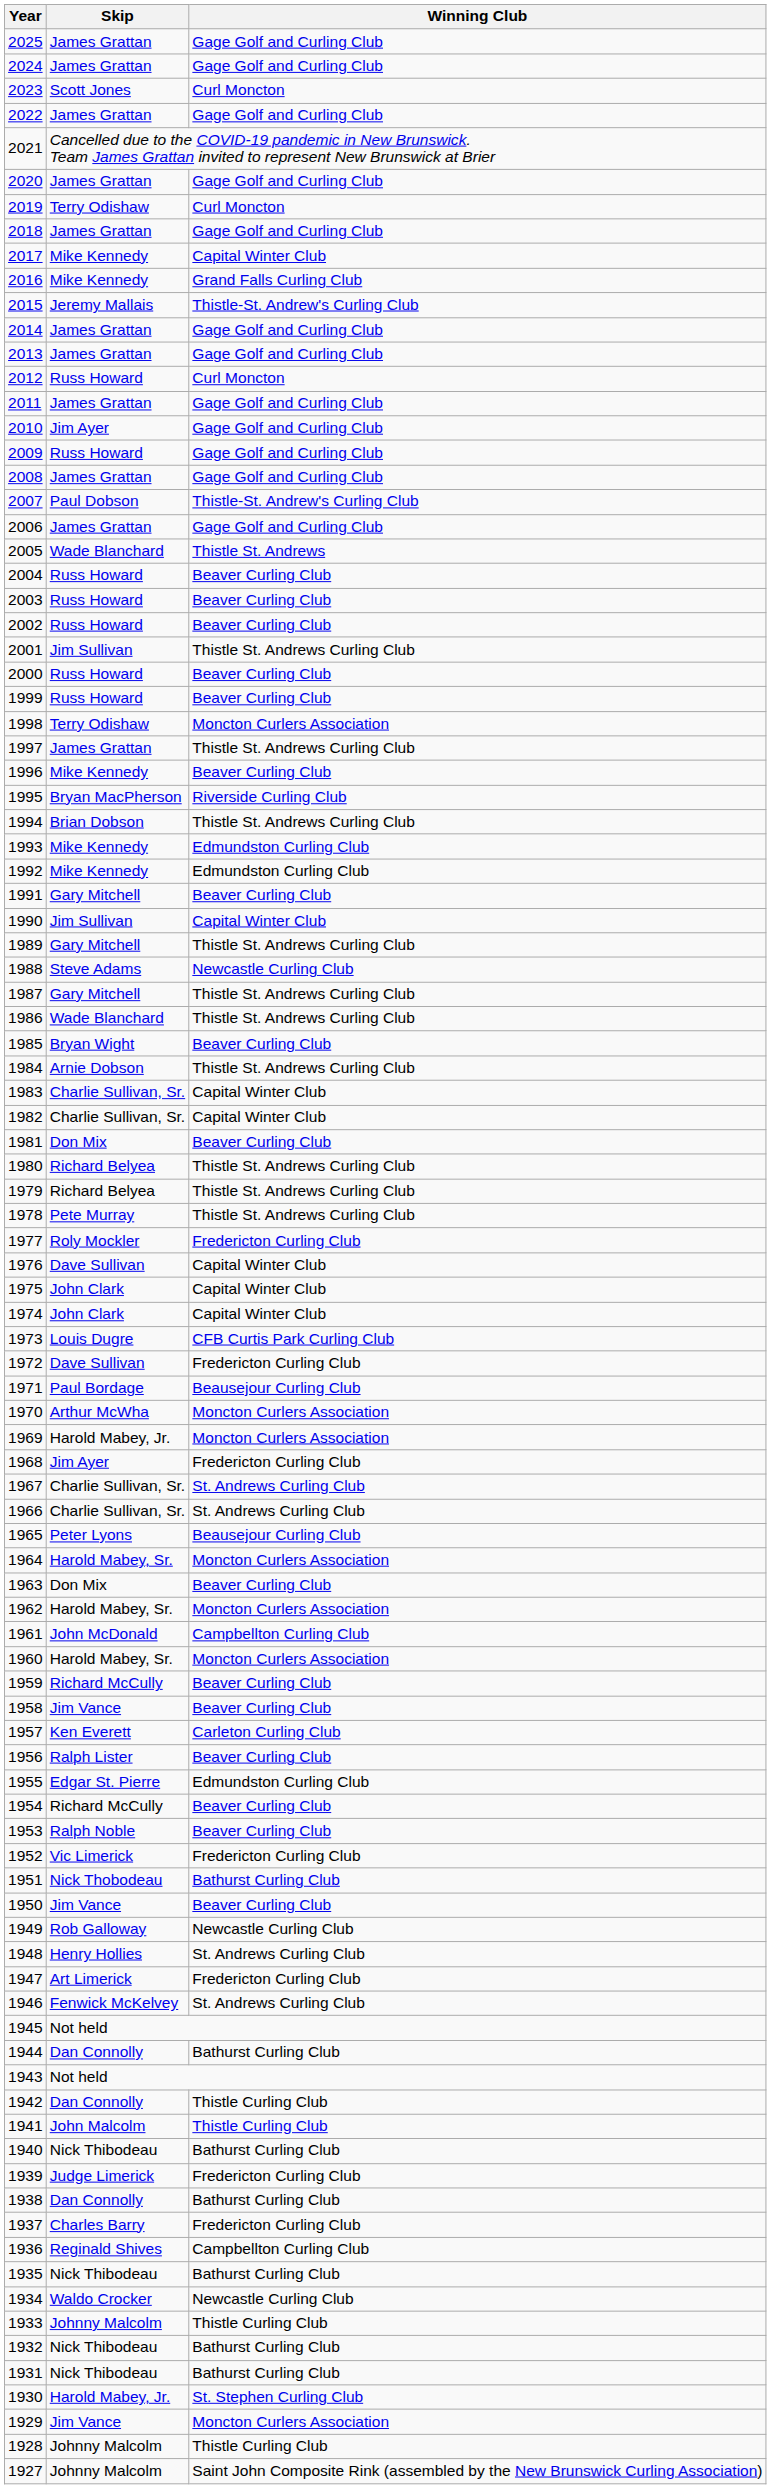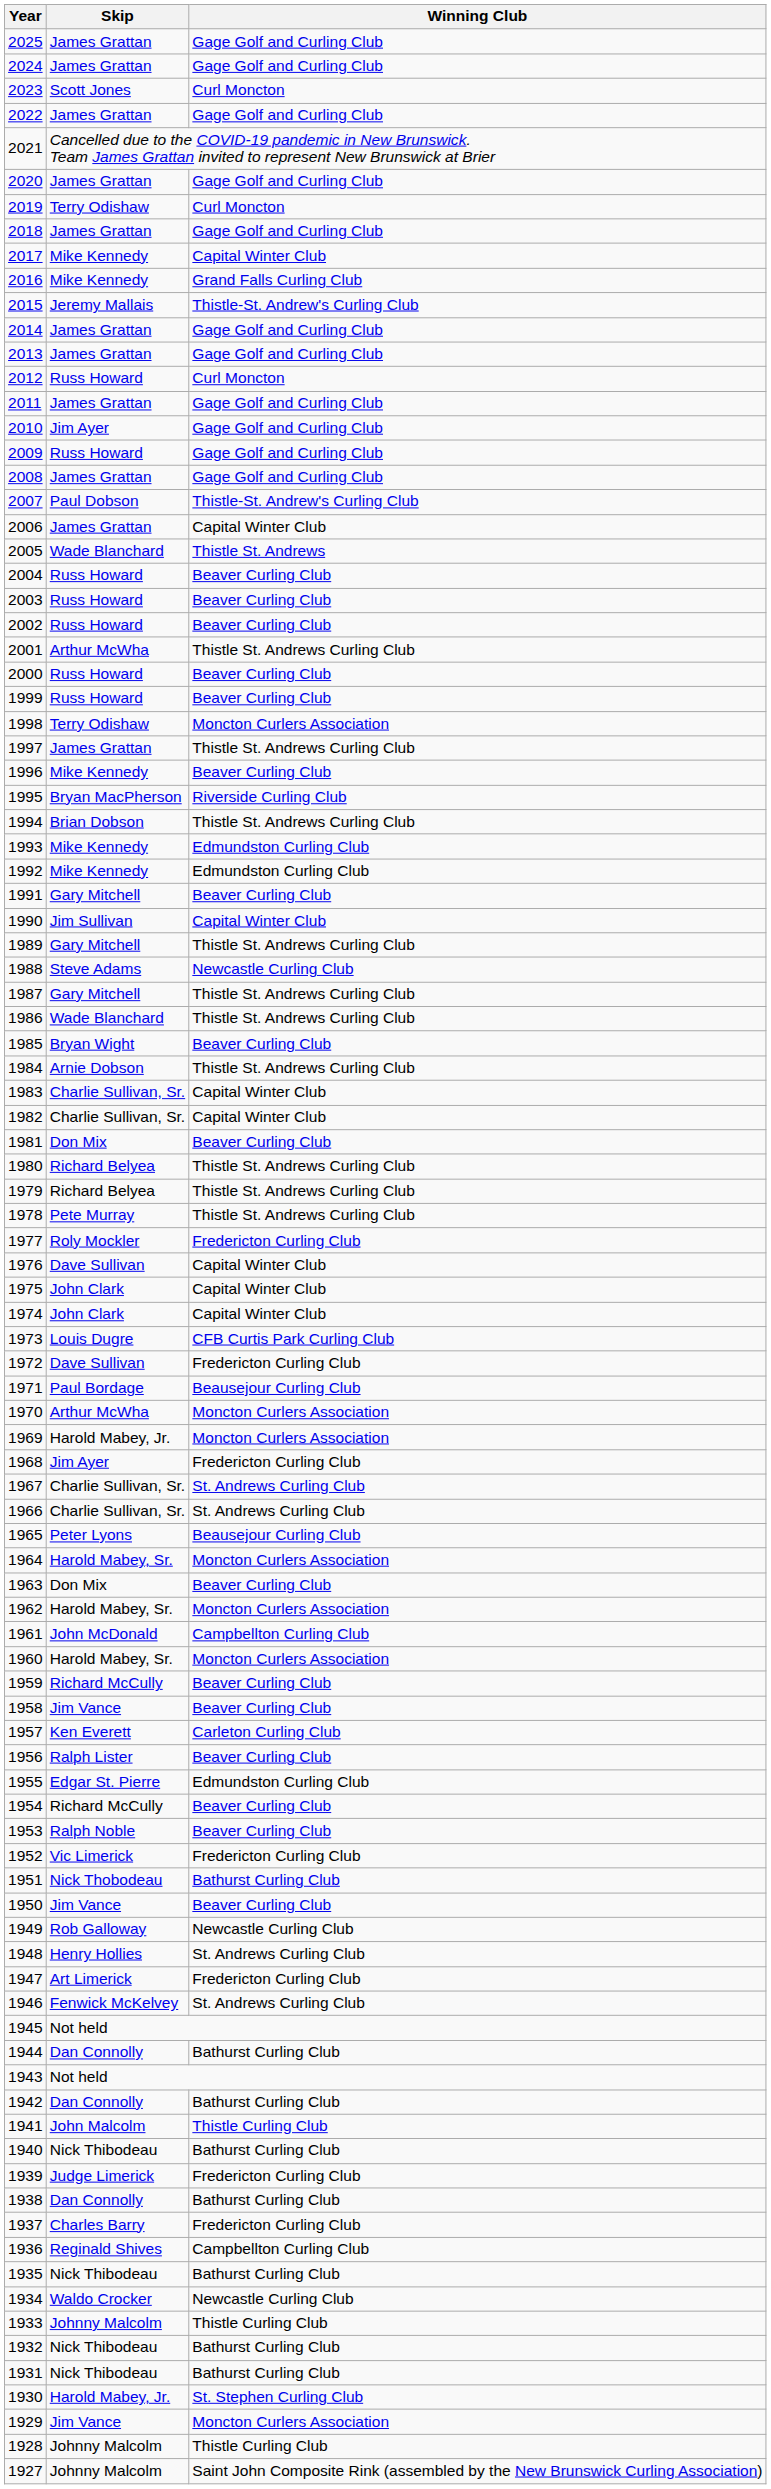 <table class="wikitable">
 <tr>
 <th>Year</th>
 <th>Skip</th>
 <th>Winning Club</th>
 </tr>
 <tr>
 <td><a href='#'>2025</a></td>
 <td><a href='#'>James Grattan</a></td>
 <td><a href='#'>Gage Golf and Curling Club</a></td>
 </tr>
 <tr>
 <td><a href='#'>2024</a></td>
 <td><a href='#'>James Grattan</a></td>
 <td><a href='#'>Gage Golf and Curling Club</a></td>
 </tr>
 <tr>
 <td><a href='#'>2023</a></td>
 <td><a href='#'>Scott Jones</a></td>
 <td><a href='#'>Curl Moncton</a></td>
 </tr>
 <tr>
 <td><a href='#'>2022</a></td>
 <td><a href='#'>James Grattan</a></td>
 <td><a href='#'>Gage Golf and Curling Club</a></td>
 </tr>
 <tr>
 <td>2021</td>
 <td colspan="2"><em>Cancelled due to the <a href='#'>COVID-19 pandemic in New Brunswick</a>.</em><br><em>Team <a href='#'>James Grattan</a> invited to represent New Brunswick at Brier</em></td>
 </tr>
 <tr>
 <td><a href='#'>2020</a></td>
 <td><a href='#'>James Grattan</a></td>
 <td><a href='#'>Gage Golf and Curling Club</a></td>
 </tr>
 <tr>
 <td><a href='#'>2019</a></td>
 <td><a href='#'>Terry Odishaw</a></td>
 <td><a href='#'>Curl Moncton</a></td>
 </tr>
 <tr>
 <td><a href='#'>2018</a></td>
 <td><a href='#'>James Grattan</a></td>
 <td><a href='#'>Gage Golf and Curling Club</a></td>
 </tr>
 <tr>
 <td><a href='#'>2017</a></td>
 <td><a href='#'>Mike Kennedy</a></td>
 <td><a href='#'>Capital Winter Club</a></td>
 </tr>
 <tr>
 <td><a href='#'>2016</a></td>
 <td><a href='#'>Mike Kennedy</a></td>
 <td><a href='#'>Grand Falls Curling Club</a></td>
 </tr>
 <tr>
 <td><a href='#'>2015</a></td>
 <td><a href='#'>Jeremy Mallais</a></td>
 <td><a href='#'>Thistle-St. Andrew's Curling Club</a></td>
 </tr>
 <tr>
 <td><a href='#'>2014</a></td>
 <td><a href='#'>James Grattan</a></td>
 <td><a href='#'>Gage Golf and Curling Club</a></td>
 </tr>
 <tr>
 <td><a href='#'>2013</a></td>
 <td><a href='#'>James Grattan</a></td>
 <td><a href='#'>Gage Golf and Curling Club</a></td>
 </tr>
 <tr>
 <td><a href='#'>2012</a></td>
 <td><a href='#'>Russ Howard</a></td>
 <td><a href='#'>Curl Moncton</a></td>
 </tr>
 <tr>
 <td><a href='#'>2011</a></td>
 <td><a href='#'>James Grattan</a></td>
 <td><a href='#'>Gage Golf and Curling Club</a></td>
 </tr>
 <tr>
 <td><a href='#'>2010</a></td>
 <td><a href='#'>Jim Ayer</a></td>
 <td><a href='#'>Gage Golf and Curling Club</a></td>
 </tr>
 <tr>
 <td><a href='#'>2009</a></td>
 <td><a href='#'>Russ Howard</a></td>
 <td><a href='#'>Gage Golf and Curling Club</a></td>
 </tr>
 <tr>
 <td><a href='#'>2008</a></td>
 <td><a href='#'>James Grattan</a></td>
 <td><a href='#'>Gage Golf and Curling Club</a></td>
 </tr>
 <tr>
 <td><a href='#'>2007</a></td>
 <td><a href='#'>Paul Dobson</a></td>
 <td><a href='#'>Thistle-St. Andrew's Curling Club</a></td>
 </tr>
 <tr>
 <td>2006</td>
 <td><a href='#'>James Grattan</a></td>
-<td><a href='#'>Gage Golf and Curling Club</a></td>
+<td>Capital Winter Club</td>
 </tr>
 <tr>
 <td>2005</td>
 <td><a href='#'>Wade Blanchard</a></td>
 <td><a href='#'>Thistle St. Andrews</a></td>
 </tr>
 <tr>
 <td>2004</td>
 <td><a href='#'>Russ Howard</a></td>
 <td><a href='#'>Beaver Curling Club</a></td>
 </tr>
 <tr>
 <td>2003</td>
 <td><a href='#'>Russ Howard</a></td>
 <td><a href='#'>Beaver Curling Club</a></td>
 </tr>
 <tr>
 <td>2002</td>
 <td><a href='#'>Russ Howard</a></td>
 <td><a href='#'>Beaver Curling Club</a></td>
 </tr>
 <tr>
 <td>2001</td>
-<td><a href='#'>Jim Sullivan</a></td>
+<td><a href='#'>Arthur McWha</a></td>
 <td>Thistle St. Andrews Curling Club</td>
 </tr>
 <tr>
 <td>2000</td>
 <td><a href='#'>Russ Howard</a></td>
 <td><a href='#'>Beaver Curling Club</a></td>
 </tr>
 <tr>
 <td>1999</td>
 <td><a href='#'>Russ Howard</a></td>
 <td><a href='#'>Beaver Curling Club</a></td>
 </tr>
 <tr>
 <td>1998</td>
 <td><a href='#'>Terry Odishaw</a></td>
 <td><a href='#'>Moncton Curlers Association</a></td>
 </tr>
 <tr>
 <td>1997</td>
 <td><a href='#'>James Grattan</a></td>
 <td>Thistle St. Andrews Curling Club</td>
 </tr>
 <tr>
 <td>1996</td>
 <td><a href='#'>Mike Kennedy</a></td>
 <td><a href='#'>Beaver Curling Club</a></td>
 </tr>
 <tr>
 <td>1995</td>
 <td><a href='#'>Bryan MacPherson</a></td>
 <td><a href='#'>Riverside Curling Club</a></td>
 </tr>
 <tr>
 <td>1994</td>
 <td><a href='#'>Brian Dobson</a></td>
 <td>Thistle St. Andrews Curling Club</td>
 </tr>
 <tr>
 <td>1993</td>
 <td><a href='#'>Mike Kennedy</a></td>
 <td><a href='#'>Edmundston Curling Club</a></td>
 </tr>
 <tr>
 <td>1992</td>
 <td><a href='#'>Mike Kennedy</a></td>
 <td>Edmundston Curling Club</td>
 </tr>
 <tr>
 <td>1991</td>
 <td><a href='#'>Gary Mitchell</a></td>
 <td><a href='#'>Beaver Curling Club</a></td>
 </tr>
 <tr>
 <td>1990</td>
 <td><a href='#'>Jim Sullivan</a></td>
 <td><a href='#'>Capital Winter Club</a></td>
 </tr>
 <tr>
 <td>1989</td>
 <td><a href='#'>Gary Mitchell</a></td>
 <td>Thistle St. Andrews Curling Club</td>
 </tr>
 <tr>
 <td>1988</td>
 <td><a href='#'>Steve Adams</a></td>
 <td><a href='#'>Newcastle Curling Club</a></td>
 </tr>
 <tr>
 <td>1987</td>
 <td><a href='#'>Gary Mitchell</a></td>
 <td>Thistle St. Andrews Curling Club</td>
 </tr>
 <tr>
 <td>1986</td>
 <td><a href='#'>Wade Blanchard</a></td>
 <td>Thistle St. Andrews Curling Club</td>
 </tr>
 <tr>
 <td>1985</td>
 <td><a href='#'>Bryan Wight</a></td>
 <td><a href='#'>Beaver Curling Club</a></td>
 </tr>
 <tr>
 <td>1984</td>
 <td><a href='#'>Arnie Dobson</a></td>
 <td>Thistle St. Andrews Curling Club</td>
 </tr>
 <tr>
 <td>1983</td>
 <td><a href='#'>Charlie Sullivan, Sr.</a></td>
 <td>Capital Winter Club</td>
 </tr>
 <tr>
 <td>1982</td>
 <td>Charlie Sullivan, Sr.</td>
 <td>Capital Winter Club</td>
 </tr>
 <tr>
 <td>1981</td>
 <td><a href='#'>Don Mix</a></td>
 <td><a href='#'>Beaver Curling Club</a></td>
 </tr>
 <tr>
 <td>1980</td>
 <td><a href='#'>Richard Belyea</a></td>
 <td>Thistle St. Andrews Curling Club</td>
 </tr>
 <tr>
 <td>1979</td>
 <td>Richard Belyea</td>
 <td>Thistle St. Andrews Curling Club</td>
 </tr>
 <tr>
 <td>1978</td>
 <td><a href='#'>Pete Murray</a></td>
 <td>Thistle St. Andrews Curling Club</td>
 </tr>
 <tr>
 <td>1977</td>
 <td><a href='#'>Roly Mockler</a></td>
 <td><a href='#'>Fredericton Curling Club</a></td>
 </tr>
 <tr>
 <td>1976</td>
 <td><a href='#'>Dave Sullivan</a></td>
 <td>Capital Winter Club</td>
 </tr>
 <tr>
 <td>1975</td>
 <td><a href='#'>John Clark</a></td>
 <td>Capital Winter Club</td>
 </tr>
 <tr>
 <td>1974</td>
 <td><a href='#'>John Clark</a></td>
 <td>Capital Winter Club</td>
 </tr>
 <tr>
 <td>1973</td>
 <td><a href='#'>Louis Dugre</a></td>
 <td><a href='#'>CFB Curtis Park Curling Club</a></td>
 </tr>
 <tr>
 <td>1972</td>
 <td><a href='#'>Dave Sullivan</a></td>
 <td>Fredericton Curling Club</td>
 </tr>
 <tr>
 <td>1971</td>
 <td><a href='#'>Paul Bordage</a></td>
 <td><a href='#'>Beausejour Curling Club</a></td>
 </tr>
 <tr>
 <td>1970</td>
 <td><a href='#'>Arthur McWha</a></td>
 <td><a href='#'>Moncton Curlers Association</a></td>
 </tr>
 <tr>
 <td>1969</td>
 <td>Harold Mabey, Jr.</td>
 <td><a href='#'>Moncton Curlers Association</a></td>
 </tr>
 <tr>
 <td>1968</td>
 <td><a href='#'>Jim Ayer</a></td>
 <td>Fredericton Curling Club</td>
 </tr>
 <tr>
 <td>1967</td>
 <td>Charlie Sullivan, Sr.</td>
 <td><a href='#'>St. Andrews Curling Club</a></td>
 </tr>
 <tr>
 <td>1966</td>
 <td>Charlie Sullivan, Sr.</td>
 <td>St. Andrews Curling Club</td>
 </tr>
 <tr>
 <td>1965</td>
 <td><a href='#'>Peter Lyons</a></td>
 <td><a href='#'>Beausejour Curling Club</a></td>
 </tr>
 <tr>
 <td>1964</td>
 <td><a href='#'>Harold Mabey, Sr.</a></td>
 <td><a href='#'>Moncton Curlers Association</a></td>
 </tr>
 <tr>
 <td>1963</td>
 <td>Don Mix</td>
 <td><a href='#'>Beaver Curling Club</a></td>
 </tr>
 <tr>
 <td>1962</td>
 <td>Harold Mabey, Sr.</td>
 <td><a href='#'>Moncton Curlers Association</a></td>
 </tr>
 <tr>
 <td>1961</td>
 <td><a href='#'>John McDonald</a></td>
 <td><a href='#'>Campbellton Curling Club</a></td>
 </tr>
 <tr>
 <td>1960</td>
 <td>Harold Mabey, Sr.</td>
 <td><a href='#'>Moncton Curlers Association</a></td>
 </tr>
 <tr>
 <td>1959</td>
 <td><a href='#'>Richard McCully</a></td>
 <td><a href='#'>Beaver Curling Club</a></td>
 </tr>
 <tr>
 <td>1958</td>
 <td><a href='#'>Jim Vance</a></td>
 <td><a href='#'>Beaver Curling Club</a></td>
 </tr>
 <tr>
 <td>1957</td>
 <td><a href='#'>Ken Everett</a></td>
 <td><a href='#'>Carleton Curling Club</a></td>
 </tr>
 <tr>
 <td>1956</td>
 <td><a href='#'>Ralph Lister</a></td>
 <td><a href='#'>Beaver Curling Club</a></td>
 </tr>
 <tr>
 <td>1955</td>
 <td><a href='#'>Edgar St. Pierre</a></td>
 <td>Edmundston Curling Club</td>
 </tr>
 <tr>
 <td>1954</td>
 <td>Richard McCully</td>
 <td><a href='#'>Beaver Curling Club</a></td>
 </tr>
 <tr>
 <td>1953</td>
 <td><a href='#'>Ralph Noble</a></td>
 <td><a href='#'>Beaver Curling Club</a></td>
 </tr>
 <tr>
 <td>1952</td>
 <td><a href='#'>Vic Limerick</a></td>
 <td>Fredericton Curling Club</td>
 </tr>
 <tr>
 <td>1951</td>
 <td><a href='#'>Nick Thobodeau</a></td>
 <td><a href='#'>Bathurst Curling Club</a></td>
 </tr>
 <tr>
 <td>1950</td>
 <td><a href='#'>Jim Vance</a></td>
 <td><a href='#'>Beaver Curling Club</a></td>
 </tr>
 <tr>
 <td>1949</td>
 <td><a href='#'>Rob Galloway</a></td>
 <td>Newcastle Curling Club</td>
 </tr>
 <tr>
 <td>1948</td>
 <td><a href='#'>Henry Hollies</a></td>
 <td>St. Andrews Curling Club</td>
 </tr>
 <tr>
 <td>1947</td>
 <td><a href='#'>Art Limerick</a></td>
 <td>Fredericton Curling Club</td>
 </tr>
 <tr>
 <td>1946</td>
 <td><a href='#'>Fenwick McKelvey</a></td>
 <td>St. Andrews Curling Club</td>
 </tr>
 <tr>
 <td>1945</td>
 <td colspan="2">Not held</td>
 </tr>
 <tr>
 <td>1944</td>
 <td><a href='#'>Dan Connolly</a></td>
 <td>Bathurst Curling Club</td>
 </tr>
 <tr>
 <td>1943</td>
 <td colspan="2">Not held</td>
 </tr>
 <tr>
 <td>1942</td>
 <td><a href='#'>Dan Connolly</a></td>
-<td>Thistle Curling Club</td>
+<td>Bathurst Curling Club</td>
 </tr>
 <tr>
 <td>1941</td>
 <td><a href='#'>John Malcolm</a></td>
 <td><a href='#'>Thistle Curling Club</a></td>
 </tr>
 <tr>
 <td>1940</td>
 <td>Nick Thibodeau</td>
 <td>Bathurst Curling Club</td>
 </tr>
 <tr>
 <td>1939</td>
 <td><a href='#'>Judge Limerick</a></td>
 <td>Fredericton Curling Club</td>
 </tr>
 <tr>
 <td>1938</td>
 <td><a href='#'>Dan Connolly</a></td>
 <td>Bathurst Curling Club</td>
 </tr>
 <tr>
 <td>1937</td>
 <td><a href='#'>Charles Barry</a></td>
 <td>Fredericton Curling Club</td>
 </tr>
 <tr>
 <td>1936</td>
 <td><a href='#'>Reginald Shives</a></td>
 <td>Campbellton Curling Club</td>
 </tr>
 <tr>
 <td>1935</td>
 <td>Nick Thibodeau</td>
 <td>Bathurst Curling Club</td>
 </tr>
 <tr>
 <td>1934</td>
 <td><a href='#'>Waldo Crocker</a></td>
 <td>Newcastle Curling Club</td>
 </tr>
 <tr>
 <td>1933</td>
 <td><a href='#'>Johnny Malcolm</a></td>
 <td>Thistle Curling Club</td>
 </tr>
 <tr>
 <td>1932</td>
 <td>Nick Thibodeau</td>
 <td>Bathurst Curling Club</td>
 </tr>
 <tr>
 <td>1931</td>
 <td>Nick Thibodeau</td>
 <td>Bathurst Curling Club</td>
 </tr>
 <tr>
 <td>1930</td>
 <td><a href='#'>Harold Mabey, Jr.</a></td>
 <td><a href='#'>St. Stephen Curling Club</a></td>
 </tr>
 <tr>
 <td>1929</td>
 <td><a href='#'>Jim Vance</a></td>
 <td><a href='#'>Moncton Curlers Association</a></td>
 </tr>
 <tr>
 <td>1928</td>
 <td>Johnny Malcolm</td>
 <td>Thistle Curling Club</td>
 </tr>
 <tr>
 <td>1927</td>
 <td>Johnny Malcolm</td>
 <td>Saint John Composite Rink (assembled by the <a href='#'>New Brunswick Curling Association</a>)</td>
 </tr>
 </table>
